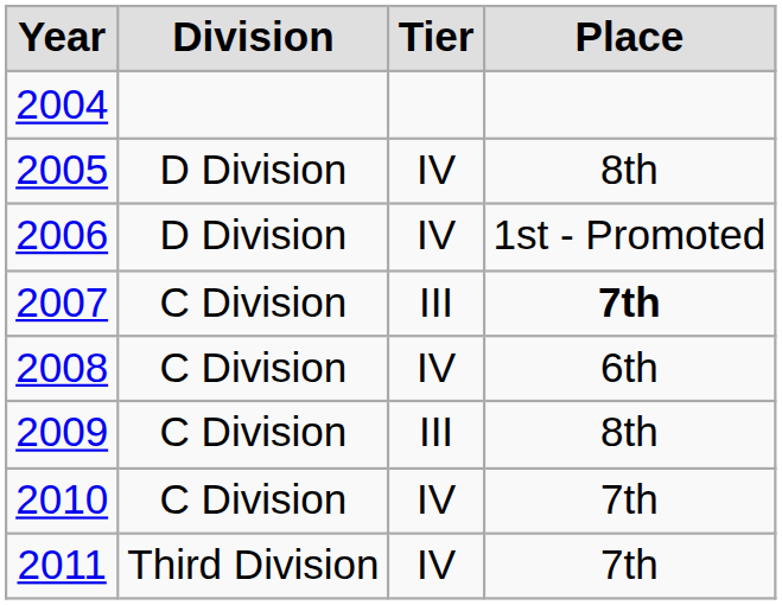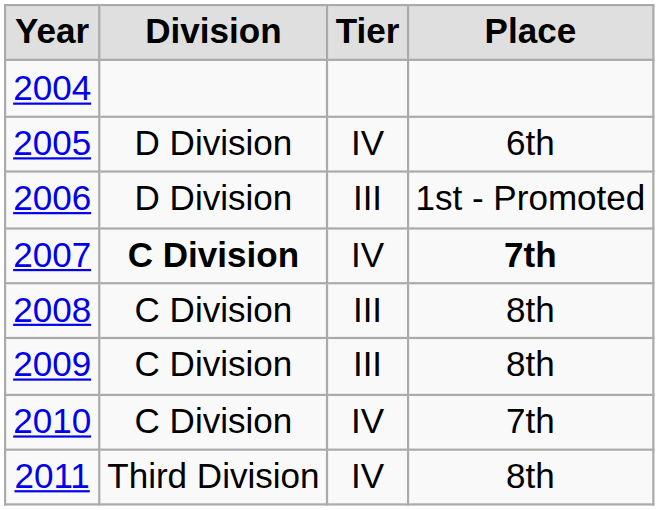 <table class="wikitable">
 <tr style="text-align:center; background:#dfdfdf;">
 <td><strong>Year</strong></td>
 <td><strong>Division</strong></td>
 <td><strong>Tier</strong></td>
 <td><strong>Place</strong></td>
 </tr>
 <tr style="text-align:center;">
 <td><a href='#'>2004</a></td>
 <td></td>
 <td></td>
 <td></td>
 </tr>
 <tr style="text-align:center;">
 <td><a href='#'>2005</a></td>
 <td>D Division</td>
 <td>IV</td>
-<td>8th</td>
+<td>6th</td>
 </tr>
 <tr style="text-align:center;">
 <td><a href='#'>2006</a></td>
 <td>D Division</td>
-<td>IV</td>
+<td>III</td>
 <td>1st - Promoted</td>
 </tr>
 <tr style="text-align:center;">
 <td><a href='#'>2007</a></td>
-<td>C Division</td>
-<td>III</td>
+<td><strong>C Division</strong></td>
+<td>IV</td>
 <td><strong>7th</strong></td>
 </tr>
 <tr style="text-align:center;">
 <td><a href='#'>2008</a></td>
 <td>C Division</td>
-<td>IV</td>
-<td>6th</td>
+<td>III</td>
+<td>8th</td>
 </tr>
 <tr style="text-align:center;">
 <td><a href='#'>2009</a></td>
 <td>C Division</td>
 <td>III</td>
 <td>8th</td>
 </tr>
 <tr style="text-align:center;">
 <td><a href='#'>2010</a></td>
 <td>C Division</td>
 <td>IV</td>
 <td>7th</td>
 </tr>
 <tr style="text-align:center;">
 <td><a href='#'>2011</a></td>
 <td>Third Division</td>
 <td>IV</td>
-<td>7th</td>
+<td>8th</td>
 </tr>
 </table>
